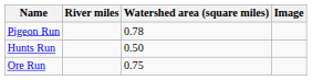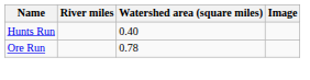 <table class="wikitable">
 <tr>
 <th>Name</th>
 <th>River miles</th>
 <th>Watershed area (square miles)</th>
 <th>Image</th>
 </tr>
 <tr>
-<td><a href='#'>Pigeon Run</a></td>
-<td></td>
-<td>0.78</td>
-<td></td>
-</tr>
-<tr>
 <td><a href='#'>Hunts Run</a></td>
 <td></td>
-<td>0.50</td>
+<td>0.40</td>
 <td></td>
 </tr>
 <tr>
 <td><a href='#'>Ore Run</a></td>
 <td></td>
-<td>0.75</td>
+<td>0.78</td>
 <td></td>
 </tr>
 </table>
